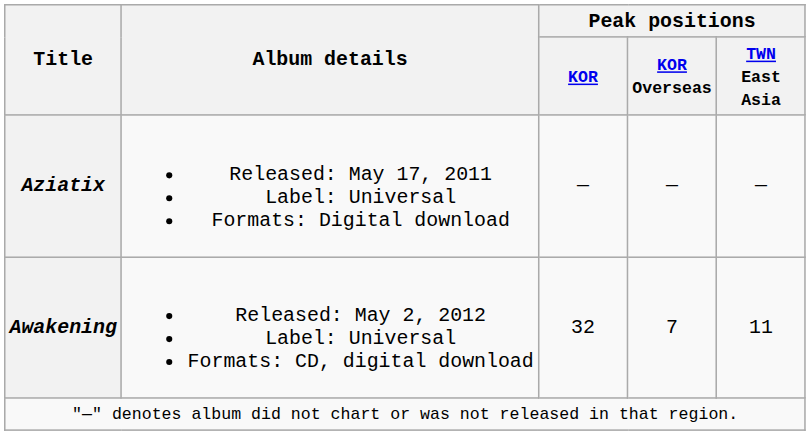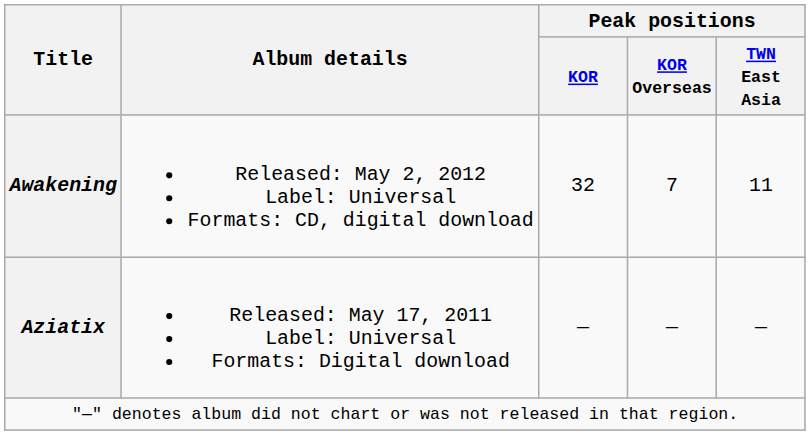 <table class="wikitable plainrowheaders" style="text-align:center;">
 <tr>
 <th rowspan="2">Title</th>
 <th rowspan="2">Album details</th>
 <th colspan="3">Peak positions</th>
 </tr>
 <tr>
 <th style="width:4em;"><small><a href='#'>KOR</a></small><br></th>
 <th style="width:4em;"><small><a href='#'>KOR</a><br>Overseas</small><br></th>
 <th style="width:4em;"><small><a href='#'>TWN</a><br>East Asia</small><br></th>
 </tr>
 <tr>
+<th scope="row"><em>Awakening</em></th>
+<td><br><ul><li>Released: May 2, 2012</li><li>Label: Universal</li><li>Formats: CD, digital download</li></ul></td>
+<td>32</td>
+<td>7</td>
+<td>11</td>
+</tr>
+<tr>
 <th scope="row"><em>Aziatix</em></th>
 <td><br><ul><li>Released: May 17, 2011</li><li>Label: Universal</li><li>Formats: Digital download</li></ul></td>
 <td>—</td>
 <td>—</td>
 <td>—</td>
 </tr>
 <tr>
-<th scope="row"><em>Awakening</em></th>
-<td><br><ul><li>Released: May 2, 2012</li><li>Label: Universal</li><li>Formats: CD, digital download</li></ul></td>
-<td>32</td>
-<td>7</td>
-<td>11</td>
-</tr>
-<tr>
 <td colspan="5" align="center"><small>"—" denotes album did not chart or was not released in that region.</small></td>
 </tr>
 </table>
